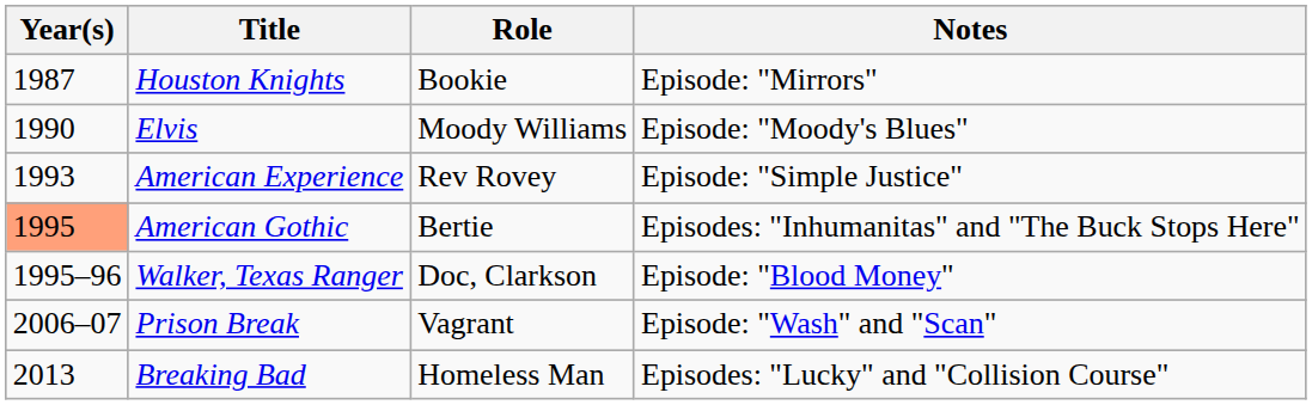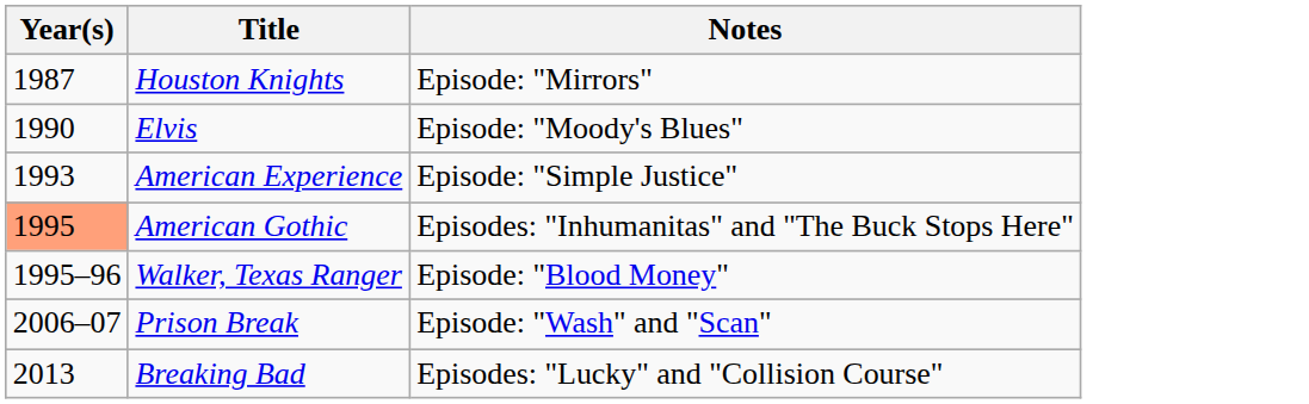 <table class="wikitable">
 <tr>
 <th>Year(s)</th>
 <th>Title</th>
-<th>Role</th>
 <th>Notes</th>
 </tr>
 <tr>
 <td>1987</td>
 <td><em><a href='#'>Houston Knights</a></em></td>
-<td>Bookie</td>
 <td>Episode: "Mirrors"</td>
 </tr>
 <tr>
 <td>1990</td>
 <td><em><a href='#'>Elvis</a></em></td>
-<td>Moody Williams</td>
 <td>Episode: "Moody's Blues"</td>
 </tr>
 <tr>
 <td>1993</td>
 <td><em><a href='#'>American Experience</a></em></td>
-<td>Rev Rovey</td>
 <td>Episode: "Simple Justice"</td>
 </tr>
 <tr>
 <td style="background: lightsalmon;">1995</td>
 <td><em><a href='#'>American Gothic</a></em></td>
-<td>Bertie</td>
 <td>Episodes: "Inhumanitas" and "The Buck Stops Here"</td>
 </tr>
 <tr>
 <td>1995–96</td>
 <td><em><a href='#'>Walker, Texas Ranger</a></em></td>
-<td>Doc, Clarkson</td>
 <td>Episode: "<a href='#'>Blood Money</a>"</td>
 </tr>
 <tr>
 <td>2006–07</td>
 <td><em><a href='#'>Prison Break</a></em></td>
-<td>Vagrant</td>
 <td>Episode: "<a href='#'>Wash</a>" and "<a href='#'>Scan</a>"</td>
 </tr>
 <tr>
 <td>2013</td>
 <td><em><a href='#'>Breaking Bad</a></em></td>
-<td>Homeless Man</td>
 <td>Episodes: "Lucky" and "Collision Course"</td>
 </tr>
 </table>
